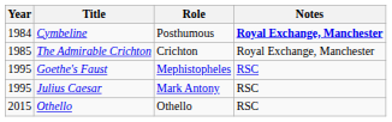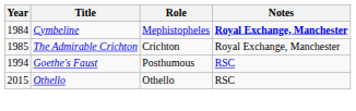 <table class="wikitable">
 <tr>
 <th>Year</th>
 <th>Title</th>
 <th>Role</th>
 <th>Notes</th>
 </tr>
 <tr>
 <td>1984</td>
 <td><em><a href='#'>Cymbeline</a></em></td>
-<td>Posthumous</td>
+<td><a href='#'>Mephistopheles</a></td>
 <td><strong><a href='#'>Royal Exchange, Manchester</a></strong></td>
 </tr>
 <tr>
 <td>1985</td>
 <td><em><a href='#'>The Admirable Crichton</a></em></td>
 <td>Crichton</td>
 <td>Royal Exchange, Manchester</td>
 </tr>
 <tr>
-<td>1995</td>
+<td>1994</td>
 <td><em><a href='#'>Goethe's Faust</a></em></td>
-<td><a href='#'>Mephistopheles</a></td>
+<td>Posthumous</td>
 <td><a href='#'>RSC</a></td>
-</tr>
-<tr>
-<td>1995</td>
-<td><em><a href='#'>Julius Caesar</a></em></td>
-<td><a href='#'>Mark Antony</a></td>
-<td>RSC</td>
 </tr>
 <tr>
 <td>2015</td>
 <td><em><a href='#'>Othello</a></em></td>
 <td>Othello</td>
 <td>RSC</td>
 </tr>
 </table>
